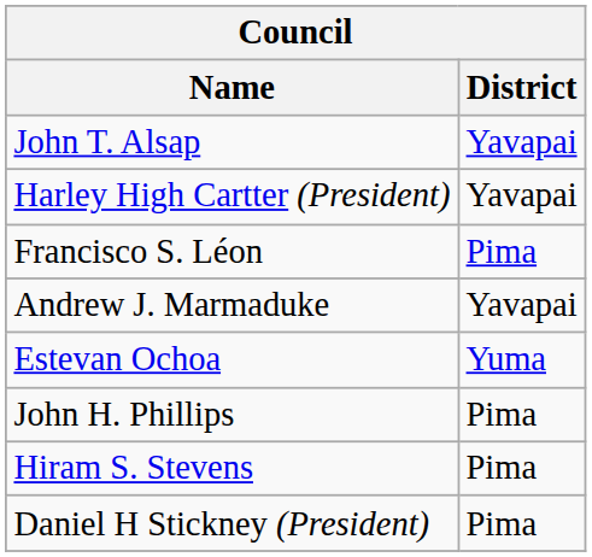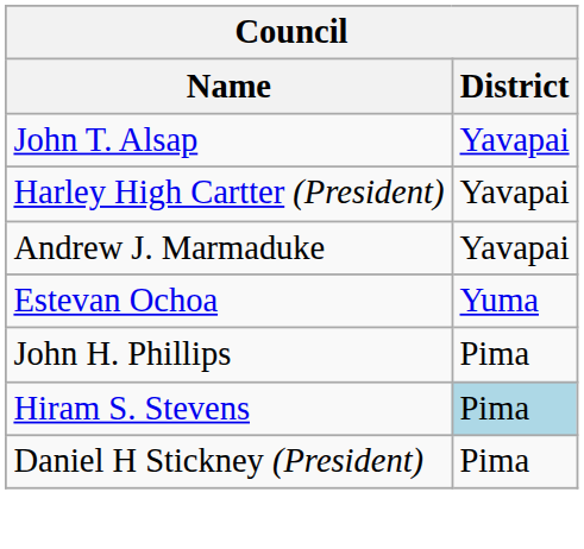 <table class="wikitable">
 <tr>
 <th colspan="2">Council</th>
 </tr>
 <tr>
 <th>Name</th>
 <th>District</th>
 </tr>
 <tr>
 <td><a href='#'>John T. Alsap</a></td>
 <td><a href='#'>Yavapai</a></td>
 </tr>
 <tr>
 <td><a href='#'>Harley High Cartter</a> <em>(President)</em></td>
 <td>Yavapai</td>
 </tr>
 <tr>
-<td>Francisco S. Léon</td>
-<td><a href='#'>Pima</a></td>
-</tr>
-<tr>
 <td>Andrew J. Marmaduke</td>
 <td>Yavapai</td>
 </tr>
 <tr>
 <td><a href='#'>Estevan Ochoa</a></td>
 <td><a href='#'>Yuma</a></td>
 </tr>
 <tr>
 <td>John H. Phillips</td>
 <td>Pima</td>
 </tr>
 <tr>
 <td><a href='#'>Hiram S. Stevens</a></td>
-<td>Pima</td>
+<td style="background: lightblue;">Pima</td>
 </tr>
 <tr>
 <td>Daniel H Stickney <em>(President)</em></td>
 <td>Pima</td>
 </tr>
 </table>
